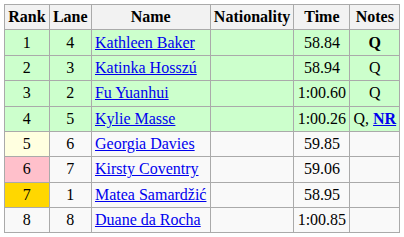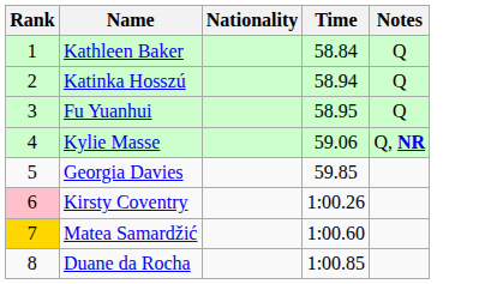 <table class="wikitable sortable" style="text-align:center">
 <tr>
 <th>Rank</th>
-<th>Lane</th>
 <th>Name</th>
 <th>Nationality</th>
 <th>Time</th>
 <th>Notes</th>
 </tr>
 <tr bgcolor=ccffcc>
 <td>1</td>
-<td>4</td>
 <td align=left><a href='#'>Kathleen Baker</a></td>
 <td align=left></td>
 <td>58.84</td>
-<td><strong>Q</strong></td>
+<td>Q</td>
 </tr>
 <tr bgcolor=ccffcc>
 <td>2</td>
-<td>3</td>
 <td align=left><a href='#'>Katinka Hosszú</a></td>
 <td align=left></td>
 <td>58.94</td>
 <td>Q</td>
 </tr>
 <tr bgcolor=ccffcc>
 <td>3</td>
-<td>2</td>
 <td align=left><a href='#'>Fu Yuanhui</a></td>
 <td align=left></td>
-<td>1:00.60</td>
+<td>58.95</td>
 <td>Q</td>
 </tr>
 <tr bgcolor=ccffcc>
 <td>4</td>
-<td>5</td>
 <td align=left><a href='#'>Kylie Masse</a></td>
 <td align=left></td>
-<td>1:00.26</td>
+<td>59.06</td>
 <td>Q, <strong><a href='#'>NR</a></strong></td>
 </tr>
 <tr>
-<td style="background: lightyellow;">5</td>
-<td>6</td>
+<td>5</td>
 <td align=left><a href='#'>Georgia Davies</a></td>
 <td align=left></td>
 <td>59.85</td>
 <td></td>
 </tr>
 <tr>
 <td style="background: pink;">6</td>
-<td>7</td>
 <td align=left><a href='#'>Kirsty Coventry</a></td>
 <td align=left></td>
-<td>59.06</td>
+<td>1:00.26</td>
 <td></td>
 </tr>
 <tr>
 <td style="background: gold;">7</td>
-<td>1</td>
 <td align=left><a href='#'>Matea Samardžić</a></td>
 <td align=left></td>
-<td>58.95</td>
+<td>1:00.60</td>
 <td></td>
 </tr>
 <tr>
-<td>8</td>
 <td>8</td>
 <td align=left><a href='#'>Duane da Rocha</a></td>
 <td align=left></td>
 <td>1:00.85</td>
 <td></td>
 </tr>
 </table>
